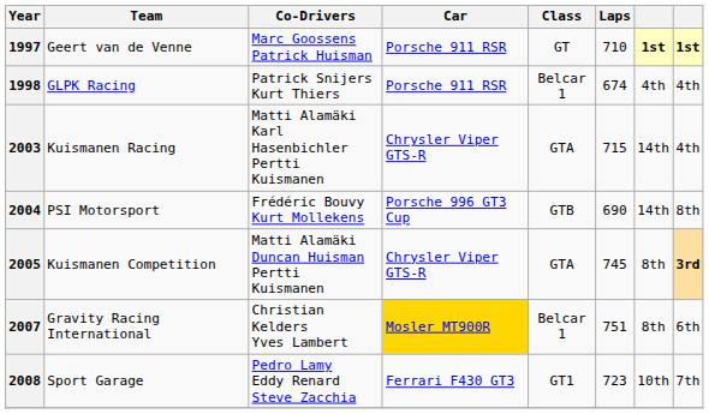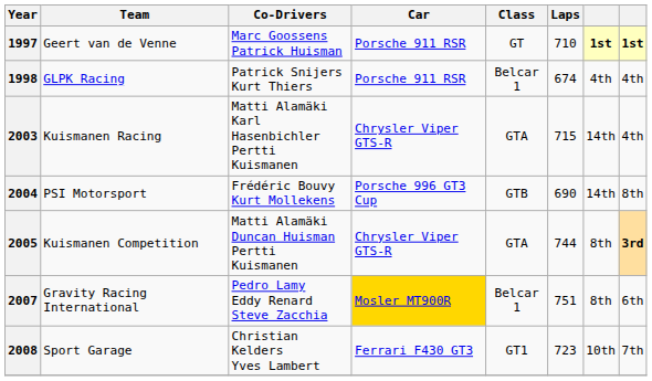 <table class="wikitable" style="text-align:center; font-size:90%">
 <tr>
 <th>Year</th>
 <th>Team</th>
 <th>Co-Drivers</th>
 <th>Car</th>
 <th>Class</th>
 <th>Laps</th>
 <th></th>
 <th></th>
 </tr>
 <tr>
 <th>1997</th>
 <td align="left"> Geert van de Venne</td>
 <td align="left"> <a href='#'>Marc Goossens</a><br> <a href='#'>Patrick Huisman</a></td>
 <td align="left"><a href='#'>Porsche 911 RSR</a></td>
 <td>GT</td>
 <td>710</td>
 <th style="background:#FFFFBF;">1st</th>
 <th style="background:#FFFFBF;">1st</th>
 </tr>
 <tr>
 <th>1998</th>
 <td align="left"> <a href='#'>GLPK Racing</a></td>
 <td align="left"> Patrick Snijers<br> Kurt Thiers</td>
 <td align="left"><a href='#'>Porsche 911 RSR</a></td>
 <td>Belcar 1</td>
 <td>674</td>
 <td>4th</td>
 <td>4th</td>
 </tr>
 <tr>
 <th>2003</th>
 <td align="left"> Kuismanen Racing</td>
 <td align="left"> Matti Alamäki<br> Karl Hasenbichler<br> Pertti Kuismanen</td>
 <td align="left"><a href='#'>Chrysler Viper GTS-R</a></td>
 <td>GTA</td>
 <td>715</td>
 <td>14th</td>
 <td>4th</td>
 </tr>
 <tr>
 <th>2004</th>
 <td align="left"> PSI Motorsport</td>
 <td align="left"> Frédéric Bouvy<br> <a href='#'>Kurt Mollekens</a></td>
 <td align="left"><a href='#'>Porsche 996 GT3 Cup</a></td>
 <td>GTB</td>
 <td>690</td>
 <td>14th</td>
 <td>8th</td>
 </tr>
 <tr>
 <th>2005</th>
 <td align="left"> Kuismanen Competition</td>
 <td align="left"> Matti Alamäki<br> <a href='#'>Duncan Huisman</a><br> Pertti Kuismanen</td>
 <td align="left"><a href='#'>Chrysler Viper GTS-R</a></td>
 <td>GTA</td>
-<td>745</td>
+<td>744</td>
 <td>8th</td>
 <th style="background:#FFDF9F;">3rd</th>
 </tr>
 <tr>
 <th>2007</th>
 <td align="left"> Gravity Racing International</td>
-<td align="left"> Christian Kelders<br> Yves Lambert</td>
+<td align="left"> <a href='#'>Pedro Lamy</a><br> Eddy Renard<br> <a href='#'>Steve Zacchia</a></td>
 <td align="left" style="background: gold;"><a href='#'>Mosler MT900R</a></td>
 <td>Belcar 1</td>
 <td>751</td>
 <td>8th</td>
 <td>6th</td>
 </tr>
 <tr>
 <th>2008</th>
 <td align="left"> Sport Garage</td>
-<td align="left"> <a href='#'>Pedro Lamy</a><br> Eddy Renard<br> <a href='#'>Steve Zacchia</a></td>
+<td align="left"> Christian Kelders<br> Yves Lambert</td>
 <td align="left"><a href='#'>Ferrari F430 GT3</a></td>
 <td>GT1</td>
 <td>723</td>
 <td>10th</td>
 <td>7th</td>
 </tr>
 <tr>
 </tr>
 </table>
